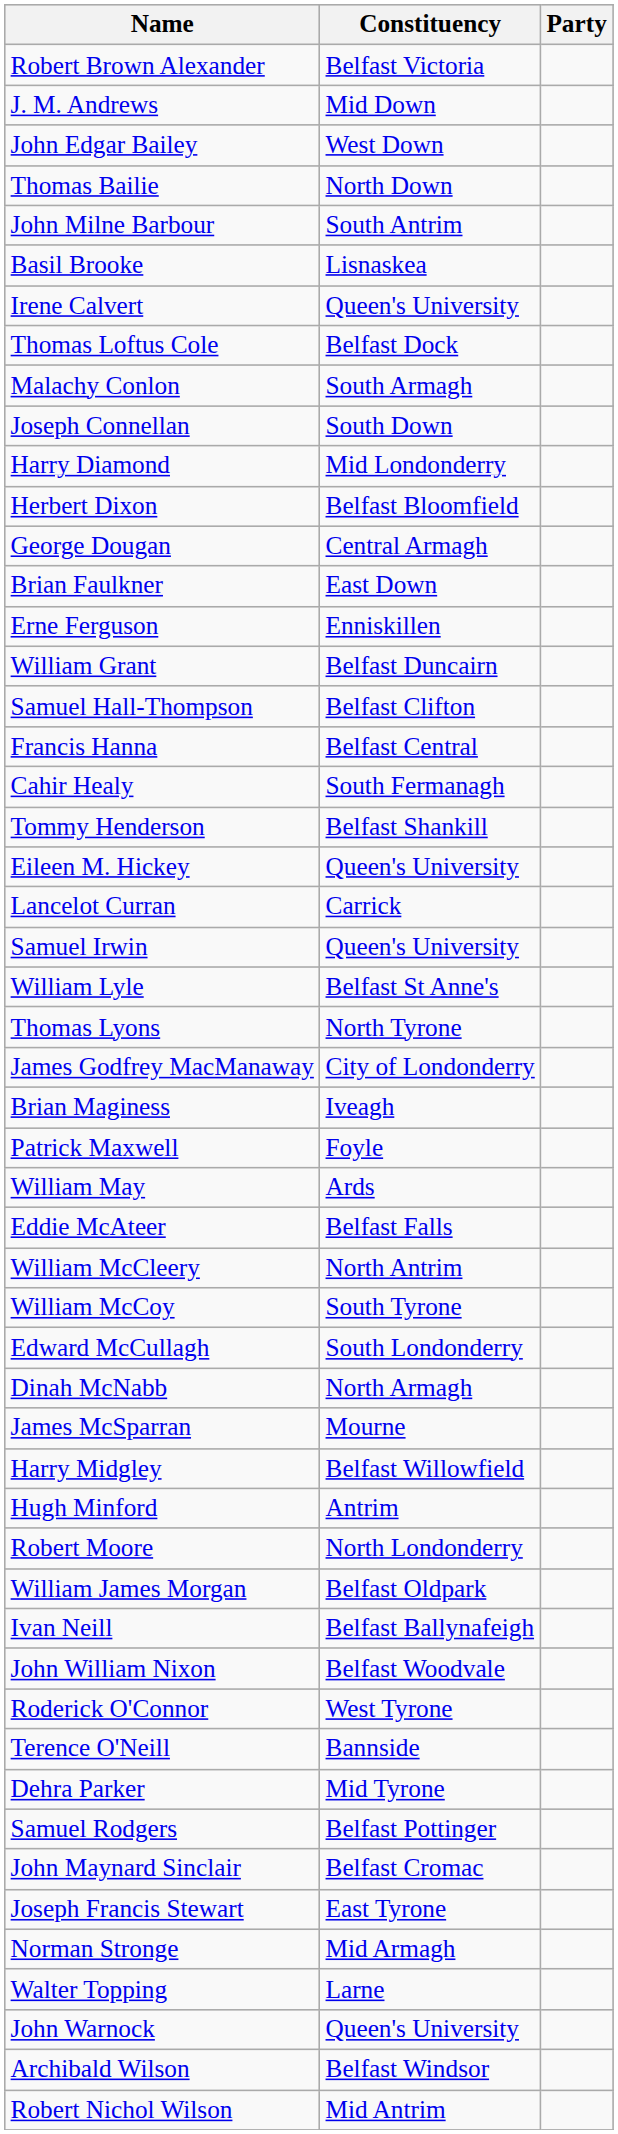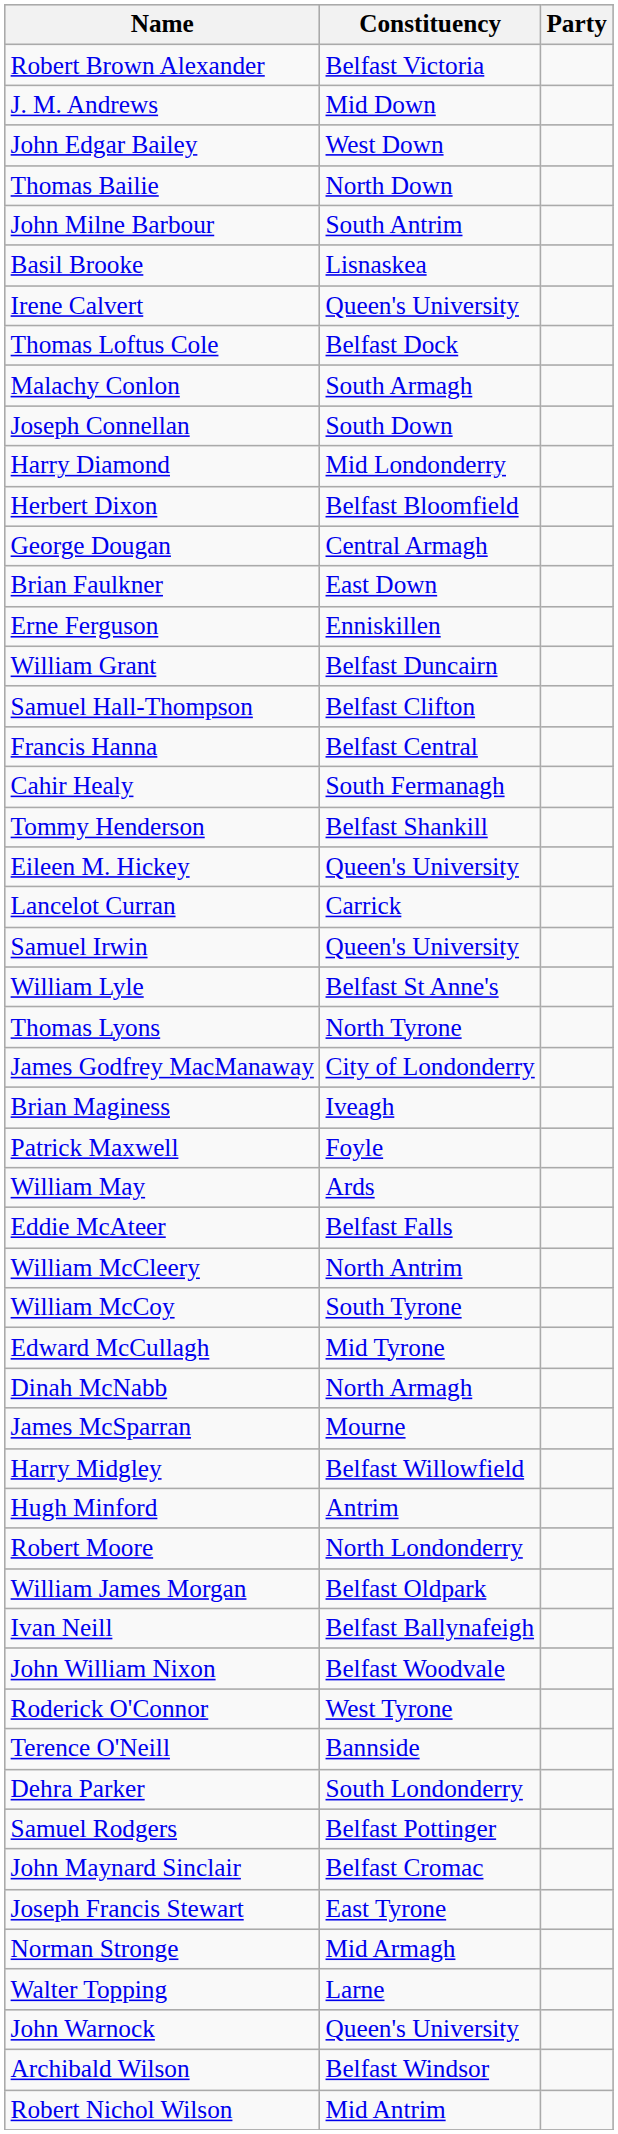 <table class="wikitable sortable">
 <tr>
 <th>Name</th>
 <th>Constituency</th>
 <th colspan=2>Party</th>
 </tr>
 <tr>
 <td><a href='#'>Robert Brown Alexander</a></td>
 <td><a href='#'>Belfast Victoria</a></td>
 <td></td>
 </tr>
 <tr>
 <td><a href='#'>J. M. Andrews</a></td>
 <td><a href='#'>Mid Down</a></td>
 <td></td>
 </tr>
 <tr>
 <td><a href='#'>John Edgar Bailey</a></td>
 <td><a href='#'>West Down</a></td>
 <td></td>
 </tr>
 <tr>
 <td><a href='#'>Thomas Bailie</a></td>
 <td><a href='#'>North Down</a></td>
 <td></td>
 </tr>
 <tr>
 <td><a href='#'>John Milne Barbour</a></td>
 <td><a href='#'>South Antrim</a></td>
 <td></td>
 </tr>
 <tr>
 <td><a href='#'>Basil Brooke</a></td>
 <td><a href='#'>Lisnaskea</a></td>
 <td></td>
 </tr>
 <tr>
 <td><a href='#'>Irene Calvert</a></td>
 <td><a href='#'>Queen's University</a></td>
 <td></td>
 </tr>
 <tr>
 <td><a href='#'>Thomas Loftus Cole</a></td>
 <td><a href='#'>Belfast Dock</a></td>
 <td></td>
 </tr>
 <tr>
 <td><a href='#'>Malachy Conlon</a></td>
 <td><a href='#'>South Armagh</a></td>
 <td></td>
 </tr>
 <tr>
 <td><a href='#'>Joseph Connellan</a></td>
 <td><a href='#'>South Down</a></td>
 <td></td>
 </tr>
 <tr>
 <td><a href='#'>Harry Diamond</a></td>
 <td><a href='#'>Mid Londonderry</a></td>
 <td></td>
 </tr>
 <tr>
 <td><a href='#'>Herbert Dixon</a></td>
 <td><a href='#'>Belfast Bloomfield</a></td>
 <td></td>
 </tr>
 <tr>
 <td><a href='#'>George Dougan</a></td>
 <td><a href='#'>Central Armagh</a></td>
 <td></td>
 </tr>
 <tr>
 <td><a href='#'>Brian Faulkner</a></td>
 <td><a href='#'>East Down</a></td>
 <td></td>
 </tr>
 <tr>
 <td><a href='#'>Erne Ferguson</a></td>
 <td><a href='#'>Enniskillen</a></td>
 <td></td>
 </tr>
 <tr>
 <td><a href='#'>William Grant</a></td>
 <td><a href='#'>Belfast Duncairn</a></td>
 <td></td>
 </tr>
 <tr>
 <td><a href='#'>Samuel Hall-Thompson</a></td>
 <td><a href='#'>Belfast Clifton</a></td>
 <td></td>
 </tr>
 <tr>
 <td><a href='#'>Francis Hanna</a></td>
 <td><a href='#'>Belfast Central</a></td>
 <td></td>
 </tr>
 <tr>
 <td><a href='#'>Cahir Healy</a></td>
 <td><a href='#'>South Fermanagh</a></td>
 <td></td>
 </tr>
 <tr>
 <td><a href='#'>Tommy Henderson</a></td>
 <td><a href='#'>Belfast Shankill</a></td>
 <td></td>
 </tr>
 <tr>
 <td><a href='#'>Eileen M. Hickey</a></td>
 <td><a href='#'>Queen's University</a></td>
 <td></td>
 </tr>
 <tr>
 <td><a href='#'>Lancelot Curran</a></td>
 <td><a href='#'>Carrick</a></td>
 <td></td>
 </tr>
 <tr>
 <td><a href='#'>Samuel Irwin</a></td>
 <td><a href='#'>Queen's University</a></td>
 <td></td>
 </tr>
 <tr>
 <td><a href='#'>William Lyle</a></td>
 <td><a href='#'>Belfast St Anne's</a></td>
 <td></td>
 </tr>
 <tr>
 <td><a href='#'>Thomas Lyons</a></td>
 <td><a href='#'>North Tyrone</a></td>
 <td></td>
 </tr>
 <tr>
 <td><a href='#'>James Godfrey MacManaway</a></td>
 <td><a href='#'>City of Londonderry</a></td>
 <td></td>
 </tr>
 <tr>
 <td><a href='#'>Brian Maginess</a></td>
 <td><a href='#'>Iveagh</a></td>
 <td></td>
 </tr>
 <tr>
 <td><a href='#'>Patrick Maxwell</a></td>
 <td><a href='#'>Foyle</a></td>
 <td></td>
 </tr>
 <tr>
 <td><a href='#'>William May</a></td>
 <td><a href='#'>Ards</a></td>
 <td></td>
 </tr>
 <tr>
 <td><a href='#'>Eddie McAteer</a></td>
 <td><a href='#'>Belfast Falls</a></td>
 <td></td>
 </tr>
 <tr>
 <td><a href='#'>William McCleery</a></td>
 <td><a href='#'>North Antrim</a></td>
 <td></td>
 </tr>
 <tr>
 <td><a href='#'>William McCoy</a></td>
 <td><a href='#'>South Tyrone</a></td>
 <td></td>
 </tr>
 <tr>
 <td><a href='#'>Edward McCullagh</a></td>
-<td><a href='#'>South Londonderry</a></td>
+<td><a href='#'>Mid Tyrone</a></td>
 <td></td>
 </tr>
 <tr>
 <td><a href='#'>Dinah McNabb</a></td>
 <td><a href='#'>North Armagh</a></td>
 <td></td>
 </tr>
 <tr>
 <td><a href='#'>James McSparran</a></td>
 <td><a href='#'>Mourne</a></td>
 <td></td>
 </tr>
 <tr>
 <td><a href='#'>Harry Midgley</a></td>
 <td><a href='#'>Belfast Willowfield</a></td>
 <td></td>
 </tr>
 <tr>
 <td><a href='#'>Hugh Minford</a></td>
 <td><a href='#'>Antrim</a></td>
 <td></td>
 </tr>
 <tr>
 <td><a href='#'>Robert Moore</a></td>
 <td><a href='#'>North Londonderry</a></td>
 <td></td>
 </tr>
 <tr>
 <td><a href='#'>William James Morgan</a></td>
 <td><a href='#'>Belfast Oldpark</a></td>
 <td></td>
 </tr>
 <tr>
 <td><a href='#'>Ivan Neill</a></td>
 <td><a href='#'>Belfast Ballynafeigh</a></td>
 <td></td>
 </tr>
 <tr>
 <td><a href='#'>John William Nixon</a></td>
 <td><a href='#'>Belfast Woodvale</a></td>
 <td></td>
 </tr>
 <tr>
 <td><a href='#'>Roderick O'Connor</a></td>
 <td><a href='#'>West Tyrone</a></td>
 <td></td>
 </tr>
 <tr>
 <td><a href='#'>Terence O'Neill</a></td>
 <td><a href='#'>Bannside</a></td>
 <td></td>
 </tr>
 <tr>
 <td><a href='#'>Dehra Parker</a></td>
-<td><a href='#'>Mid Tyrone</a></td>
+<td><a href='#'>South Londonderry</a></td>
 <td></td>
 </tr>
 <tr>
 <td><a href='#'>Samuel Rodgers</a></td>
 <td><a href='#'>Belfast Pottinger</a></td>
 <td></td>
 </tr>
 <tr>
 <td><a href='#'>John Maynard Sinclair</a></td>
 <td><a href='#'>Belfast Cromac</a></td>
 <td></td>
 </tr>
 <tr>
 <td><a href='#'>Joseph Francis Stewart</a></td>
 <td><a href='#'>East Tyrone</a></td>
 <td></td>
 </tr>
 <tr>
 <td><a href='#'>Norman Stronge</a></td>
 <td><a href='#'>Mid Armagh</a></td>
 <td></td>
 </tr>
 <tr>
 <td><a href='#'>Walter Topping</a></td>
 <td><a href='#'>Larne</a></td>
 <td></td>
 </tr>
 <tr>
 <td><a href='#'>John Warnock</a></td>
 <td><a href='#'>Queen's University</a></td>
 <td></td>
 </tr>
 <tr>
 <td><a href='#'>Archibald Wilson</a></td>
 <td><a href='#'>Belfast Windsor</a></td>
 <td></td>
 </tr>
 <tr>
 <td><a href='#'>Robert Nichol Wilson</a></td>
 <td><a href='#'>Mid Antrim</a></td>
 <td></td>
 </tr>
 </table>
